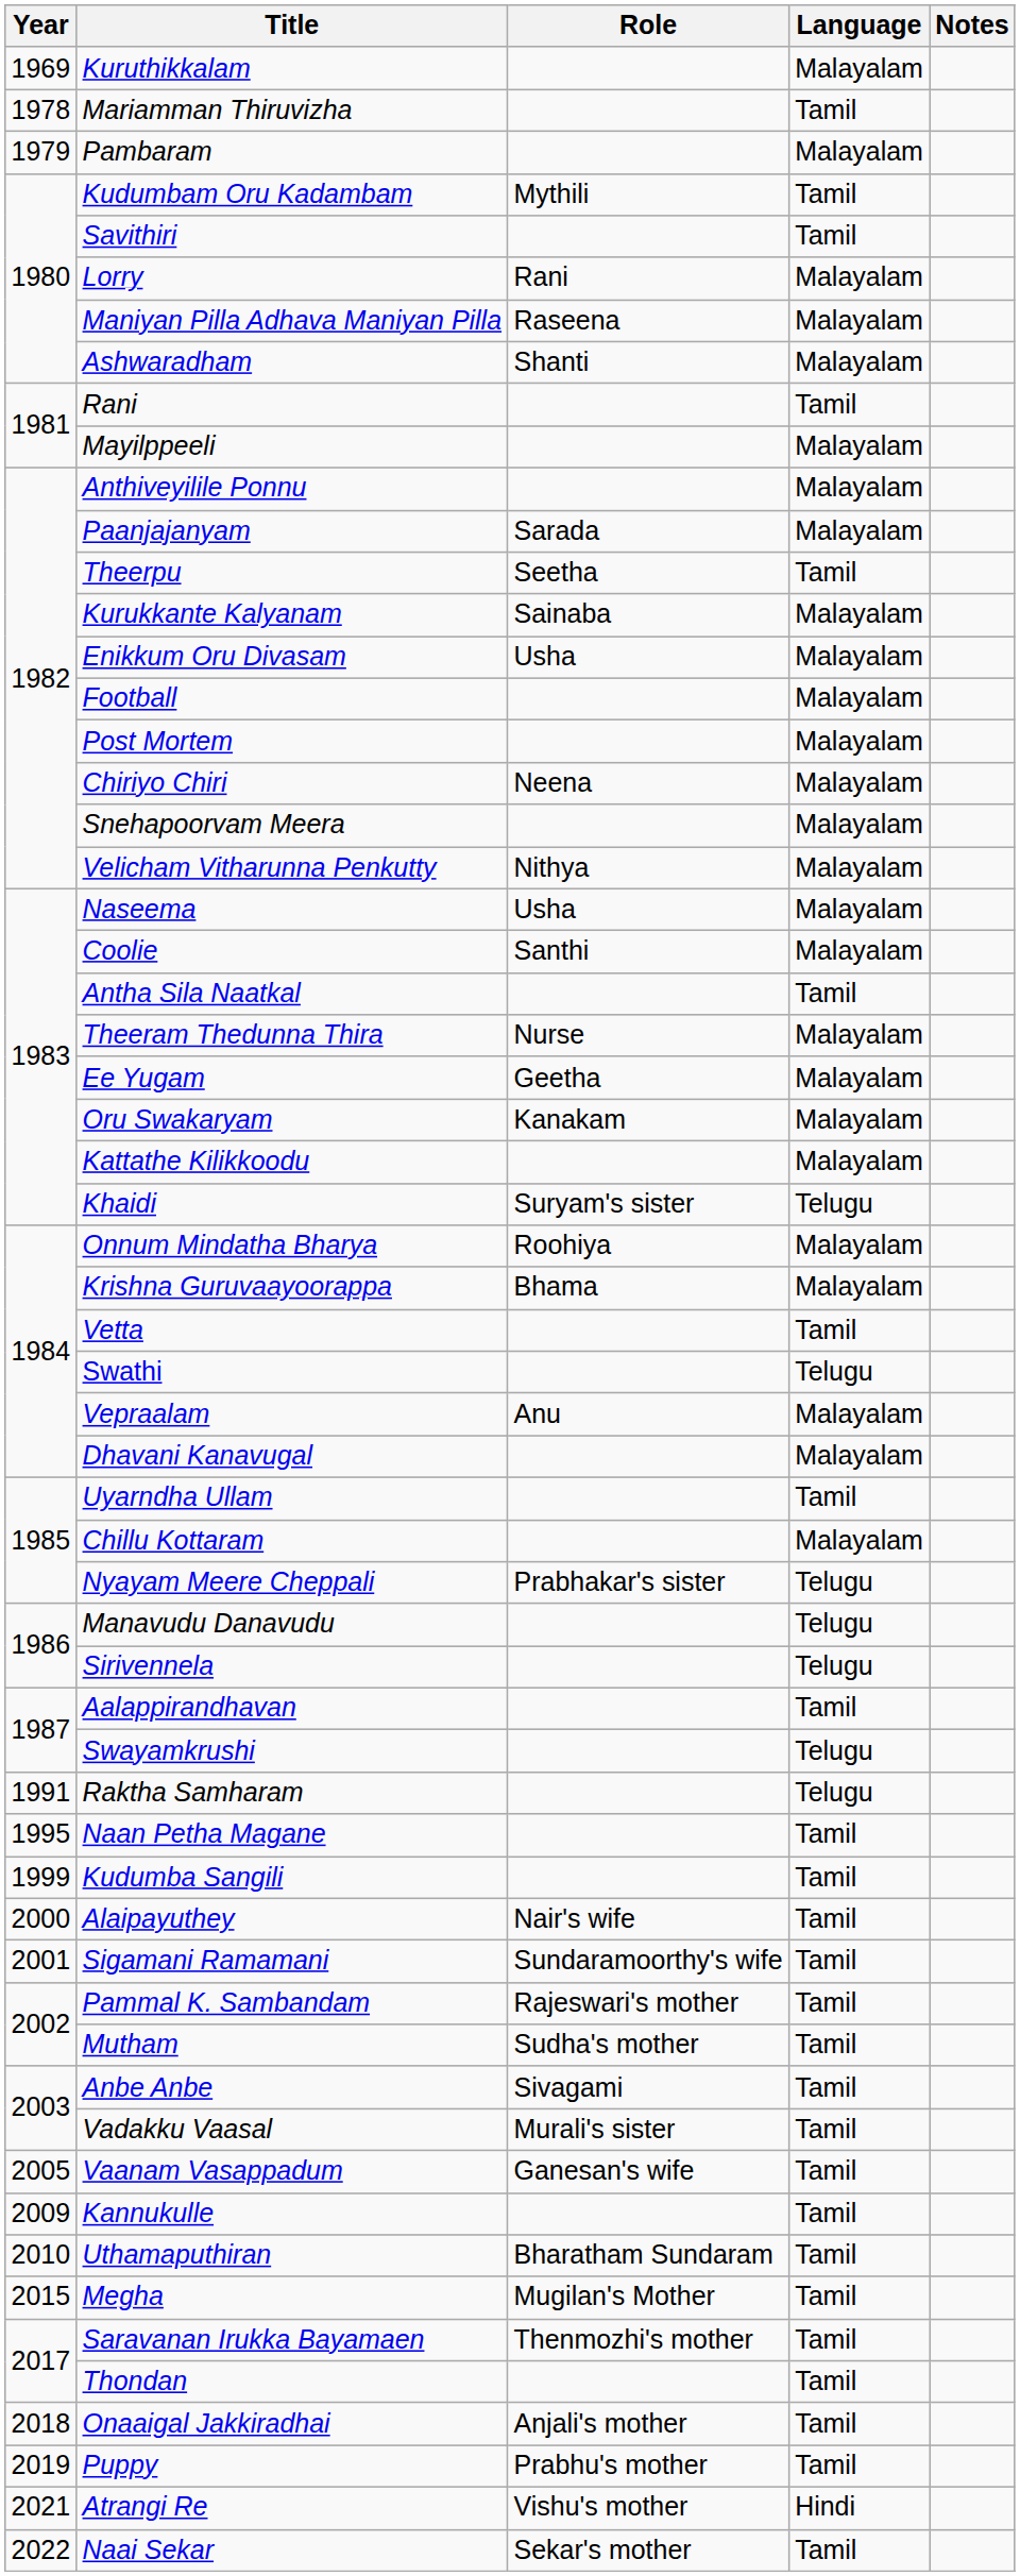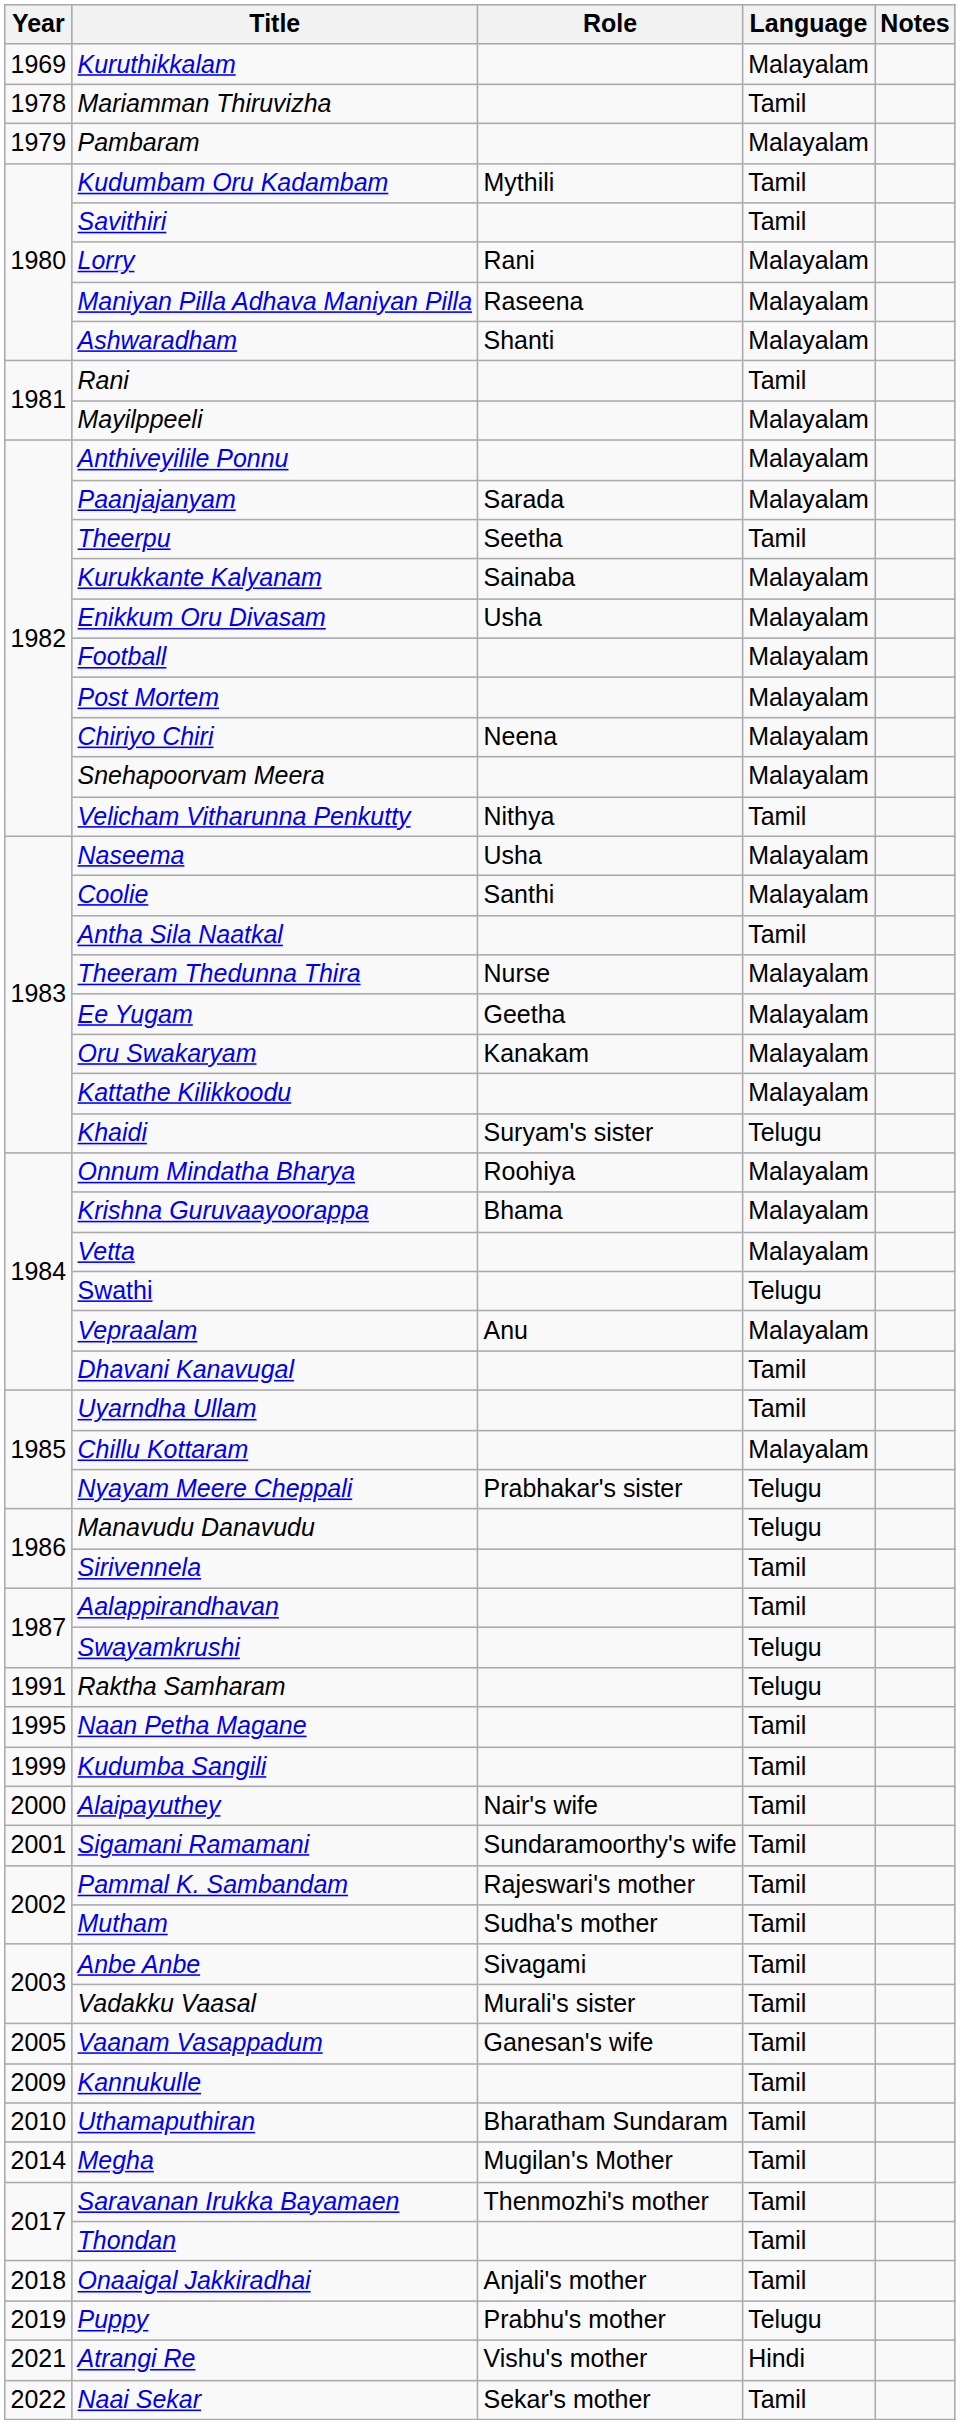 <table class="wikitable sortable">
 <tr>
 <th>Year</th>
 <th>Title</th>
 <th>Role</th>
 <th>Language</th>
 <th>Notes</th>
 </tr>
 <tr>
 <td>1969</td>
 <td><em><a href='#'>Kuruthikkalam</a></em></td>
 <td></td>
 <td>Malayalam</td>
 <td></td>
 </tr>
 <tr>
 <td>1978</td>
 <td><em>Mariamman Thiruvizha</em></td>
 <td></td>
 <td>Tamil</td>
 <td></td>
 </tr>
 <tr>
 <td>1979</td>
 <td><em>Pambaram</em></td>
 <td></td>
 <td>Malayalam</td>
 <td></td>
 </tr>
 <tr>
 <td rowspan="5">1980</td>
 <td><em><a href='#'>Kudumbam Oru Kadambam</a></em></td>
 <td>Mythili</td>
 <td>Tamil</td>
 <td></td>
 </tr>
 <tr>
 <td><em><a href='#'>Savithiri</a></em></td>
 <td></td>
 <td>Tamil</td>
 <td></td>
 </tr>
 <tr>
 <td><em><a href='#'>Lorry</a></em></td>
 <td>Rani</td>
 <td>Malayalam</td>
 <td></td>
 </tr>
 <tr>
 <td><em><a href='#'>Maniyan Pilla Adhava Maniyan Pilla</a></em></td>
 <td>Raseena</td>
 <td>Malayalam</td>
 <td></td>
 </tr>
 <tr>
 <td><em><a href='#'>Ashwaradham</a></em></td>
 <td>Shanti</td>
 <td>Malayalam</td>
 <td></td>
 </tr>
 <tr>
 <td rowspan="2">1981</td>
 <td><em>Rani</em></td>
 <td></td>
 <td>Tamil</td>
 <td></td>
 </tr>
 <tr>
 <td><em>Mayilppeeli</em></td>
 <td></td>
 <td>Malayalam</td>
 <td></td>
 </tr>
 <tr>
 <td rowspan="10">1982</td>
 <td><em><a href='#'>Anthiveyilile Ponnu</a></em></td>
 <td></td>
 <td>Malayalam</td>
 <td></td>
 </tr>
 <tr>
 <td><em><a href='#'>Paanjajanyam</a></em></td>
 <td>Sarada</td>
 <td>Malayalam</td>
 <td></td>
 </tr>
 <tr>
 <td><em><a href='#'>Theerpu</a></em></td>
 <td>Seetha</td>
 <td>Tamil</td>
 <td></td>
 </tr>
 <tr>
 <td><em><a href='#'>Kurukkante Kalyanam</a></em></td>
 <td>Sainaba</td>
 <td>Malayalam</td>
 <td></td>
 </tr>
 <tr>
 <td><em><a href='#'>Enikkum Oru Divasam</a></em></td>
 <td>Usha</td>
 <td>Malayalam</td>
 <td></td>
 </tr>
 <tr>
 <td><em><a href='#'>Football</a></em></td>
 <td></td>
 <td>Malayalam</td>
 <td></td>
 </tr>
 <tr>
 <td><em><a href='#'>Post Mortem</a></em></td>
 <td></td>
 <td>Malayalam</td>
 <td></td>
 </tr>
 <tr>
 <td><em><a href='#'>Chiriyo Chiri</a></em></td>
 <td>Neena</td>
 <td>Malayalam</td>
 <td></td>
 </tr>
 <tr>
 <td><em>Snehapoorvam Meera</em></td>
 <td></td>
 <td>Malayalam</td>
 <td></td>
 </tr>
 <tr>
 <td><em><a href='#'>Velicham Vitharunna Penkutty</a></em></td>
 <td>Nithya</td>
-<td>Malayalam</td>
+<td>Tamil</td>
 <td></td>
 </tr>
 <tr>
 <td rowspan="8">1983</td>
 <td><em><a href='#'>Naseema</a></em></td>
 <td>Usha</td>
 <td>Malayalam</td>
 <td></td>
 </tr>
 <tr>
 <td><em><a href='#'>Coolie</a></em></td>
 <td>Santhi</td>
 <td>Malayalam</td>
 <td></td>
 </tr>
 <tr>
 <td><em><a href='#'>Antha Sila Naatkal</a></em></td>
 <td></td>
 <td>Tamil</td>
 <td></td>
 </tr>
 <tr>
 <td><em><a href='#'>Theeram Thedunna Thira</a></em></td>
 <td>Nurse</td>
 <td>Malayalam</td>
 <td></td>
 </tr>
 <tr>
 <td><em><a href='#'>Ee Yugam</a></em></td>
 <td>Geetha</td>
 <td>Malayalam</td>
 <td></td>
 </tr>
 <tr>
 <td><em><a href='#'>Oru Swakaryam</a></em></td>
 <td>Kanakam</td>
 <td>Malayalam</td>
 <td></td>
 </tr>
 <tr>
 <td><em><a href='#'>Kattathe Kilikkoodu</a></em></td>
 <td></td>
 <td>Malayalam</td>
 <td></td>
 </tr>
 <tr>
 <td><em><a href='#'>Khaidi</a></em></td>
 <td>Suryam's sister</td>
 <td>Telugu</td>
 <td></td>
 </tr>
 <tr>
 <td rowspan="6">1984</td>
 <td><em><a href='#'>Onnum Mindatha Bharya</a></em></td>
 <td>Roohiya</td>
 <td>Malayalam</td>
 <td></td>
 </tr>
 <tr>
 <td><em><a href='#'>Krishna Guruvaayoorappa</a></em></td>
 <td>Bhama</td>
 <td>Malayalam</td>
 <td></td>
 </tr>
 <tr>
 <td><em><a href='#'>Vetta</a></em></td>
 <td></td>
-<td>Tamil</td>
+<td>Malayalam</td>
 <td></td>
 </tr>
 <tr>
 <td><a href='#'>Swathi</a></td>
 <td></td>
 <td>Telugu</td>
 <td></td>
 </tr>
 <tr>
 <td><em><a href='#'>Vepraalam</a></em></td>
 <td>Anu</td>
 <td>Malayalam</td>
 <td></td>
 </tr>
 <tr>
 <td><em><a href='#'>Dhavani Kanavugal</a></em></td>
 <td></td>
-<td>Malayalam</td>
+<td>Tamil</td>
 <td></td>
 </tr>
 <tr>
 <td rowspan="3">1985</td>
 <td><em><a href='#'>Uyarndha Ullam</a></em></td>
 <td></td>
 <td>Tamil</td>
 <td></td>
 </tr>
 <tr>
 <td><em><a href='#'>Chillu Kottaram</a></em></td>
 <td></td>
 <td>Malayalam</td>
 <td></td>
 </tr>
 <tr>
 <td><em><a href='#'>Nyayam Meere Cheppali</a></em></td>
 <td>Prabhakar's sister</td>
 <td>Telugu</td>
 <td></td>
 </tr>
 <tr>
 <td rowspan="2">1986</td>
 <td><em>Manavudu Danavudu</em></td>
 <td></td>
 <td>Telugu</td>
 <td></td>
 </tr>
 <tr>
 <td><em><a href='#'>Sirivennela</a></em></td>
 <td></td>
-<td>Telugu</td>
+<td>Tamil</td>
 <td></td>
 </tr>
 <tr>
 <td rowspan="2">1987</td>
 <td><em><a href='#'>Aalappirandhavan</a></em></td>
 <td></td>
 <td>Tamil</td>
 <td></td>
 </tr>
 <tr>
 <td><em><a href='#'>Swayamkrushi</a></em></td>
 <td></td>
 <td>Telugu</td>
 <td></td>
 </tr>
 <tr>
 <td>1991</td>
 <td><em>Raktha Samharam</em></td>
 <td></td>
 <td>Telugu</td>
 <td></td>
 </tr>
 <tr>
 <td>1995</td>
 <td><em><a href='#'>Naan Petha Magane</a></em></td>
 <td></td>
 <td>Tamil</td>
 <td></td>
 </tr>
 <tr>
 <td>1999</td>
 <td><em><a href='#'>Kudumba Sangili</a></em></td>
 <td></td>
 <td>Tamil</td>
 <td></td>
 </tr>
 <tr>
 <td>2000</td>
 <td><em><a href='#'>Alaipayuthey</a></em></td>
 <td>Nair's wife</td>
 <td>Tamil</td>
 <td></td>
 </tr>
 <tr>
 <td>2001</td>
 <td><em><a href='#'>Sigamani Ramamani</a></em></td>
 <td>Sundaramoorthy's wife</td>
 <td>Tamil</td>
 <td></td>
 </tr>
 <tr>
 <td rowspan="2">2002</td>
 <td><em><a href='#'>Pammal K. Sambandam</a></em></td>
 <td>Rajeswari's mother</td>
 <td>Tamil</td>
 <td></td>
 </tr>
 <tr>
 <td><em><a href='#'>Mutham</a></em></td>
 <td>Sudha's mother</td>
 <td>Tamil</td>
 <td></td>
 </tr>
 <tr>
 <td rowspan="2">2003</td>
 <td><em><a href='#'>Anbe Anbe</a></em></td>
 <td>Sivagami</td>
 <td>Tamil</td>
 <td></td>
 </tr>
 <tr>
 <td><em>Vadakku Vaasal</em></td>
 <td>Murali's sister</td>
 <td>Tamil</td>
 <td></td>
 </tr>
 <tr>
 <td>2005</td>
 <td><em><a href='#'>Vaanam Vasappadum</a></em></td>
 <td>Ganesan's wife</td>
 <td>Tamil</td>
 <td></td>
 </tr>
 <tr>
 <td>2009</td>
 <td><em><a href='#'>Kannukulle</a></em></td>
 <td></td>
 <td>Tamil</td>
 </tr>
 <tr>
 <td>2010</td>
 <td><em><a href='#'>Uthamaputhiran</a></em></td>
 <td>Bharatham Sundaram</td>
 <td>Tamil</td>
 <td></td>
 </tr>
 <tr>
-<td>2015</td>
+<td>2014</td>
 <td><em><a href='#'>Megha</a></em></td>
 <td>Mugilan's Mother</td>
 <td>Tamil</td>
 <td></td>
 </tr>
 <tr>
 <td rowspan="2">2017</td>
 <td><em><a href='#'>Saravanan Irukka Bayamaen</a></em></td>
 <td>Thenmozhi's mother</td>
 <td>Tamil</td>
 <td></td>
 </tr>
 <tr>
 <td><em><a href='#'>Thondan</a></em></td>
 <td></td>
 <td>Tamil</td>
 <td></td>
 </tr>
 <tr>
 <td>2018</td>
 <td><em><a href='#'>Onaaigal Jakkiradhai</a></em></td>
 <td>Anjali's mother</td>
 <td>Tamil</td>
 <td></td>
 </tr>
 <tr>
 <td>2019</td>
 <td><em><a href='#'>Puppy</a></em></td>
 <td>Prabhu's mother</td>
-<td>Tamil</td>
+<td>Telugu</td>
 <td></td>
 </tr>
 <tr>
 <td>2021</td>
 <td><em><a href='#'>Atrangi Re</a></em></td>
 <td>Vishu's mother</td>
 <td>Hindi</td>
 <td></td>
 </tr>
 <tr>
 <td>2022</td>
 <td><em><a href='#'>Naai Sekar</a></em></td>
 <td>Sekar's mother</td>
 <td>Tamil</td>
 <td></td>
 </tr>
 <tr>
 </tr>
 </table>
